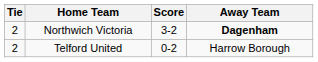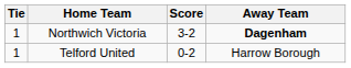 <table class="wikitable" style="text-align:center;">
 <tr>
 <th width=20>Tie</th>
 <th width=175>Home Team</th>
 <th width=20>Score</th>
 <th width=175>Away Team</th>
 </tr>
 <tr>
-<td>2</td>
+<td>1</td>
 <td>Northwich Victoria</td>
 <td>3-2</td>
 <td><strong>Dagenham</strong></td>
 </tr>
 <tr>
-<td>2</td>
+<td>1</td>
 <td>Telford United</td>
 <td>0-2</td>
 <td>Harrow Borough</td>
 </tr>
 </table>
